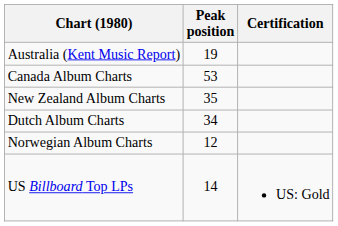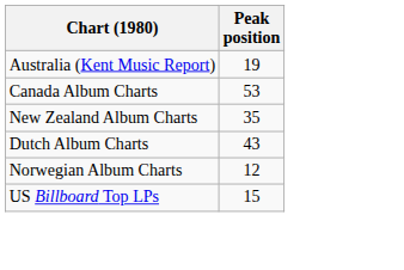 <table class="wikitable">
 <tr>
 <th>Chart (1980)</th>
 <th>Peak<br>position</th>
-<th>Certification</th>
 </tr>
 <tr>
 <td>Australia (<a href='#'>Kent Music Report</a>)</td>
 <td style="text-align:center;">19</td>
-<td></td>
 </tr>
 <tr>
 <td>Canada Album Charts</td>
 <td align="center">53</td>
-<td></td>
 </tr>
 <tr>
 <td>New Zealand Album Charts</td>
 <td align="center">35</td>
-<td></td>
 </tr>
 <tr>
 <td>Dutch Album Charts</td>
-<td align="center">34</td>
-<td></td>
+<td align="center">43</td>
 </tr>
 <tr>
 <td>Norwegian Album Charts</td>
 <td align="center">12</td>
-<td></td>
 </tr>
 <tr>
 <td>US <a href='#'><em>Billboard</em> Top LPs</a></td>
-<td align="center">14</td>
-<td><br><ul><li>US: Gold</li></ul></td>
+<td align="center">15</td>
 </tr>
 </table>
